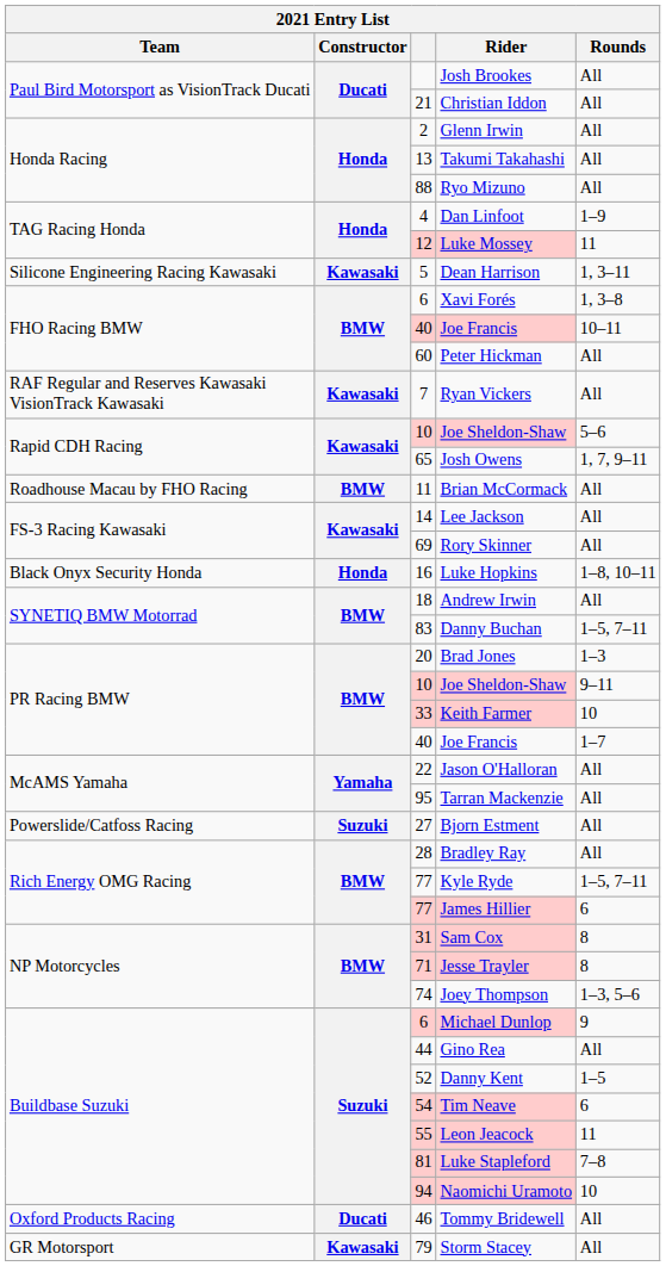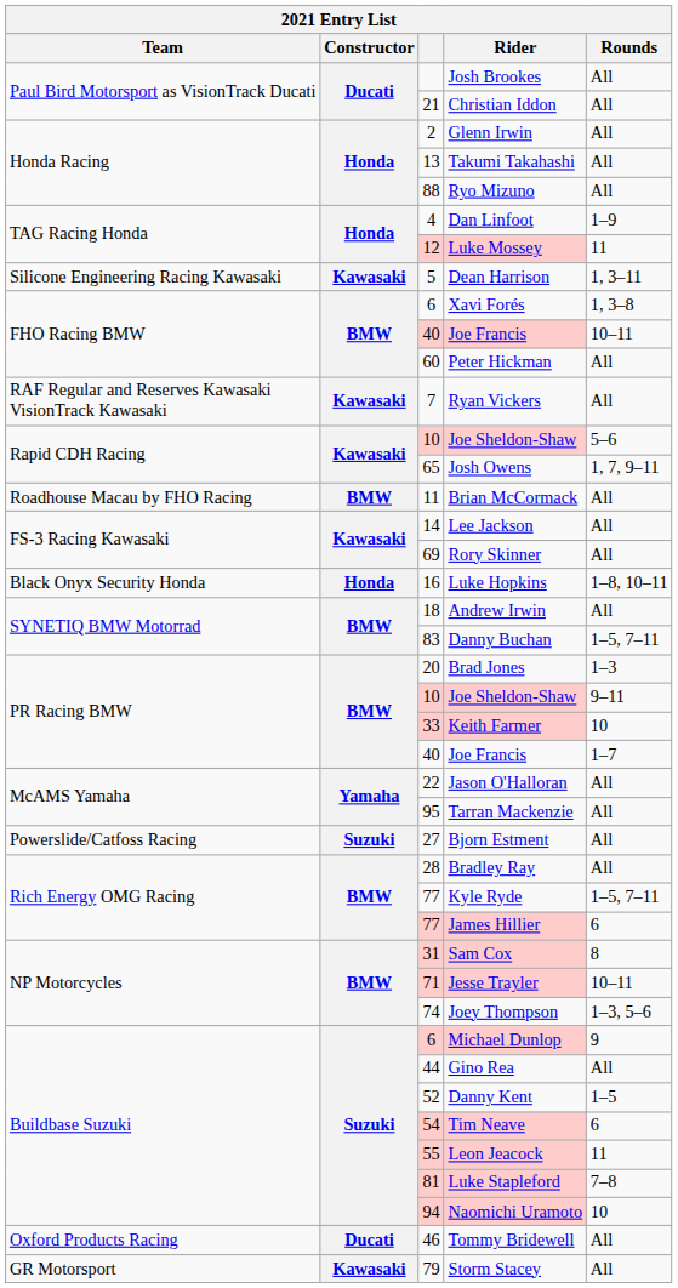 <table class="wikitable" style="font-size: 85%;">
 <tr>
 <th colspan=5>2021 Entry List</th>
 </tr>
 <tr>
 <th>Team</th>
 <th>Constructor</th>
 <th></th>
 <th>Rider</th>
 <th>Rounds</th>
 </tr>
 <tr>
 <td rowspan=2><a href='#'>Paul Bird Motorsport</a> as VisionTrack Ducati</td>
 <th rowspan=2><a href='#'>Ducati</a></th>
 <td align=center></td>
 <td> <a href='#'>Josh Brookes</a></td>
 <td>All</td>
 </tr>
 <tr>
 <td align=center>21</td>
 <td> <a href='#'>Christian Iddon</a></td>
 <td>All</td>
 </tr>
 <tr>
 <td rowspan=3>Honda Racing</td>
 <th rowspan=3><a href='#'>Honda</a></th>
 <td align=center>2</td>
 <td> <a href='#'>Glenn Irwin</a></td>
 <td>All</td>
 </tr>
 <tr>
 <td align=center>13</td>
 <td> <a href='#'>Takumi Takahashi</a></td>
 <td>All</td>
 </tr>
 <tr>
 <td align=center>88</td>
 <td> <a href='#'>Ryo Mizuno</a></td>
 <td>All</td>
 </tr>
 <tr>
 <td rowspan=2>TAG Racing Honda</td>
 <th rowspan=2><a href='#'>Honda</a></th>
 <td align=center>4</td>
 <td> <a href='#'>Dan Linfoot</a></td>
 <td>1–9</td>
 </tr>
 <tr>
 <td style="background:#ffcccc;" align=center>12</td>
 <td style="background:#ffcccc;"> <a href='#'>Luke Mossey</a></td>
 <td>11</td>
 </tr>
 <tr>
 <td>Silicone Engineering Racing Kawasaki</td>
 <th><a href='#'>Kawasaki</a></th>
 <td align=center>5</td>
 <td> <a href='#'>Dean Harrison</a></td>
 <td>1, 3–11</td>
 </tr>
 <tr>
 <td rowspan=3>FHO Racing BMW</td>
 <th rowspan=3><a href='#'>BMW</a></th>
 <td align=center>6</td>
 <td> <a href='#'>Xavi Forés</a></td>
 <td>1, 3–8</td>
 </tr>
 <tr>
 <td style="background:#ffcccc;" align=center>40</td>
 <td style="background:#ffcccc;"> <a href='#'>Joe Francis</a></td>
 <td>10–11</td>
 </tr>
 <tr>
 <td align=center>60</td>
 <td> <a href='#'>Peter Hickman</a></td>
 <td>All</td>
 </tr>
 <tr>
 <td>RAF Regular and Reserves Kawasaki<br>VisionTrack Kawasaki</td>
 <th><a href='#'>Kawasaki</a></th>
 <td align=center>7</td>
 <td> <a href='#'>Ryan Vickers</a></td>
 <td>All</td>
 </tr>
 <tr>
 <td rowspan=2>Rapid CDH Racing</td>
 <th rowspan=2><a href='#'>Kawasaki</a></th>
 <td style="background:#ffcccc;" align=center>10</td>
 <td style="background:#ffcccc;"> <a href='#'>Joe Sheldon-Shaw</a></td>
 <td>5–6</td>
 </tr>
 <tr>
 <td align=center>65</td>
 <td> <a href='#'>Josh Owens</a></td>
 <td>1, 7, 9–11</td>
 </tr>
 <tr>
 <td>Roadhouse Macau by FHO Racing</td>
 <th><a href='#'>BMW</a></th>
 <td align=center>11</td>
 <td> <a href='#'>Brian McCormack</a></td>
 <td>All</td>
 </tr>
 <tr>
 <td rowspan=2>FS-3 Racing Kawasaki</td>
 <th rowspan=2><a href='#'>Kawasaki</a></th>
 <td align=center>14</td>
 <td> <a href='#'>Lee Jackson</a></td>
 <td>All</td>
 </tr>
 <tr>
 <td align=center>69</td>
 <td> <a href='#'>Rory Skinner</a></td>
 <td>All</td>
 </tr>
 <tr>
 <td>Black Onyx Security Honda</td>
 <th><a href='#'>Honda</a></th>
 <td align=center>16</td>
 <td> <a href='#'>Luke Hopkins</a></td>
 <td>1–8, 10–11</td>
 </tr>
 <tr>
 <td rowspan=2><a href='#'>SYNETIQ BMW Motorrad</a></td>
 <th rowspan=2><a href='#'>BMW</a></th>
 <td align=center>18</td>
 <td> <a href='#'>Andrew Irwin</a></td>
 <td>All</td>
 </tr>
 <tr>
 <td align=center>83</td>
 <td> <a href='#'>Danny Buchan</a></td>
 <td>1–5, 7–11</td>
 </tr>
 <tr>
 <td rowspan=4>PR Racing BMW</td>
 <th rowspan=4><a href='#'>BMW</a></th>
 <td align=center>20</td>
 <td> <a href='#'>Brad Jones</a></td>
 <td>1–3</td>
 </tr>
 <tr>
 <td style="background: #ffcccc;" align=center>10</td>
 <td style="background: #ffcccc;"> <a href='#'>Joe Sheldon-Shaw</a></td>
 <td>9–11</td>
 </tr>
 <tr>
 <td style="background: #ffcccc;" align=center>33</td>
 <td style="background: #ffcccc;"> <a href='#'>Keith Farmer</a></td>
 <td>10</td>
 </tr>
 <tr>
 <td align=center>40</td>
 <td> <a href='#'>Joe Francis</a></td>
 <td>1–7</td>
 </tr>
 <tr>
 <td rowspan=2>McAMS Yamaha</td>
 <th rowspan=2><a href='#'>Yamaha</a></th>
 <td align=center>22</td>
 <td> <a href='#'>Jason O'Halloran</a></td>
 <td>All</td>
 </tr>
 <tr>
 <td align=center>95</td>
 <td> <a href='#'>Tarran Mackenzie</a></td>
 <td>All</td>
 </tr>
 <tr>
 <td>Powerslide/Catfoss Racing</td>
 <th><a href='#'>Suzuki</a></th>
 <td align=center>27</td>
 <td> <a href='#'>Bjorn Estment</a></td>
 <td>All</td>
 </tr>
 <tr>
 <td rowspan=3><a href='#'>Rich Energy</a> OMG Racing</td>
 <th rowspan=3><a href='#'>BMW</a></th>
 <td align=center>28</td>
 <td> <a href='#'>Bradley Ray</a></td>
 <td>All</td>
 </tr>
 <tr>
 <td align=center>77</td>
 <td> <a href='#'>Kyle Ryde</a></td>
 <td>1–5, 7–11</td>
 </tr>
 <tr>
 <td style="background: #ffcccc;" align=center>77</td>
 <td style="background: #ffcccc;"> <a href='#'>James Hillier</a></td>
 <td>6</td>
 </tr>
 <tr>
 <td rowspan=3>NP Motorcycles</td>
 <th rowspan=3><a href='#'>BMW</a></th>
 <td style="background: #ffcccc;" align=center>31</td>
 <td style="background: #ffcccc;"> <a href='#'>Sam Cox</a></td>
 <td>8</td>
 </tr>
 <tr>
 <td style="background: #ffcccc;" align=center>71</td>
 <td style="background: #ffcccc;"> <a href='#'>Jesse Trayler</a></td>
-<td>8</td>
+<td>10–11</td>
 </tr>
 <tr>
 <td align=center>74</td>
 <td> <a href='#'>Joey Thompson</a></td>
 <td>1–3, 5–6</td>
 </tr>
 <tr>
 <td rowspan=7><a href='#'>Buildbase Suzuki</a></td>
 <th rowspan=7><a href='#'>Suzuki</a></th>
 <td style="background: #ffcccc;" align=center>6</td>
 <td style="background: #ffcccc;"> <a href='#'>Michael Dunlop</a></td>
 <td>9</td>
 </tr>
 <tr>
 <td align=center>44</td>
 <td> <a href='#'>Gino Rea</a></td>
 <td>All</td>
 </tr>
 <tr>
 <td align=center>52</td>
 <td> <a href='#'>Danny Kent</a></td>
 <td>1–5</td>
 </tr>
 <tr>
 <td style="background: #ffcccc;" align=center>54</td>
 <td style="background: #ffcccc;"> <a href='#'>Tim Neave</a></td>
 <td>6</td>
 </tr>
 <tr>
 <td style="background: #ffcccc;" align=center>55</td>
 <td style="background: #ffcccc;"> <a href='#'>Leon Jeacock</a></td>
 <td>11</td>
 </tr>
 <tr>
 <td style="background: #ffcccc;" align=center>81</td>
 <td style="background: #ffcccc;"> <a href='#'>Luke Stapleford</a></td>
 <td>7–8</td>
 </tr>
 <tr>
 <td style="background: #ffcccc;" align=center>94</td>
 <td style="background: #ffcccc;"> <a href='#'>Naomichi Uramoto</a></td>
 <td>10</td>
 </tr>
 <tr>
 <td><a href='#'>Oxford Products Racing</a></td>
 <th><a href='#'>Ducati</a></th>
 <td align=center>46</td>
 <td> <a href='#'>Tommy Bridewell</a></td>
 <td>All</td>
 </tr>
 <tr>
 <td>GR Motorsport</td>
 <th><a href='#'>Kawasaki</a></th>
 <td align=center>79</td>
 <td> <a href='#'>Storm Stacey</a></td>
 <td>All</td>
 </tr>
 <tr>
 </tr>
 </table>
